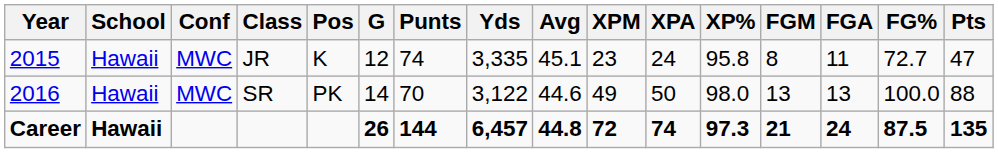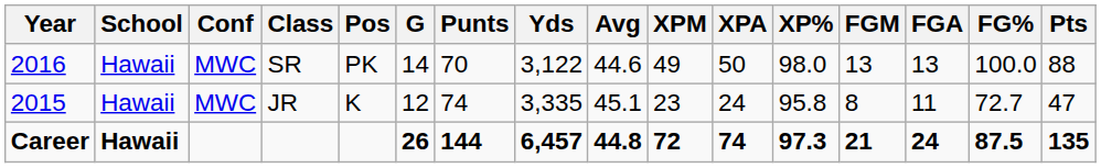 <table class="wikitable">
 <tr>
 <th style="font-weight:bold;">Year</th>
 <th style="font-weight:bold;">School</th>
 <th style="font-weight:bold;">Conf</th>
 <th style="font-weight:bold;">Class</th>
 <th style="font-weight:bold;">Pos</th>
 <th style="font-weight:bold;">G</th>
 <th style="font-weight:bold;">Punts</th>
 <th style="font-weight:bold;">Yds</th>
 <th style="font-weight:bold;">Avg</th>
 <th style="font-weight:bold;">XPM</th>
 <th style="font-weight:bold;">XPA</th>
 <th style="font-weight:bold;">XP%</th>
 <th style="font-weight:bold;">FGM</th>
 <th style="font-weight:bold;">FGA</th>
 <th style="font-weight:bold;">FG%</th>
 <th style="font-weight:bold;">Pts</th>
 </tr>
 <tr>
+<td><a href='#'>2016</a></td>
+<td><a href='#'>Hawaii</a></td>
+<td><a href='#'>MWC</a></td>
+<td>SR</td>
+<td>PK</td>
+<td>14</td>
+<td>70</td>
+<td>3,122</td>
+<td>44.6</td>
+<td>49</td>
+<td>50</td>
+<td>98.0</td>
+<td>13</td>
+<td>13</td>
+<td>100.0</td>
+<td>88</td>
+</tr>
+<tr>
 <td><a href='#'>2015</a></td>
 <td><a href='#'>Hawaii</a></td>
 <td><a href='#'>MWC</a></td>
 <td>JR</td>
 <td>K</td>
 <td>12</td>
 <td>74</td>
 <td>3,335</td>
 <td>45.1</td>
 <td>23</td>
 <td>24</td>
 <td>95.8</td>
 <td>8</td>
 <td>11</td>
 <td>72.7</td>
 <td>47</td>
-</tr>
-<tr>
-<td><a href='#'>2016</a></td>
-<td><a href='#'>Hawaii</a></td>
-<td><a href='#'>MWC</a></td>
-<td>SR</td>
-<td>PK</td>
-<td>14</td>
-<td>70</td>
-<td>3,122</td>
-<td>44.6</td>
-<td>49</td>
-<td>50</td>
-<td>98.0</td>
-<td>13</td>
-<td>13</td>
-<td>100.0</td>
-<td>88</td>
 </tr>
 <tr>
 <td style="font-weight:bold;">Career</td>
 <td style="font-weight:bold;">Hawaii</td>
 <td style="font-weight:bold;"></td>
 <td style="font-weight:bold;"></td>
 <td style="font-weight:bold;"></td>
 <td style="font-weight:bold;">26</td>
 <td style="font-weight:bold;">144</td>
 <td style="font-weight:bold;">6,457</td>
 <td style="font-weight:bold;">44.8</td>
 <td style="font-weight:bold;">72</td>
 <td style="font-weight:bold;">74</td>
 <td style="font-weight:bold;">97.3</td>
 <td style="font-weight:bold;">21</td>
 <td style="font-weight:bold;">24</td>
 <td style="font-weight:bold;">87.5</td>
 <td style="font-weight:bold;">135</td>
 </tr>
 </table>
